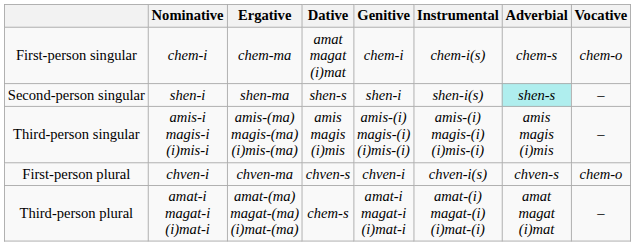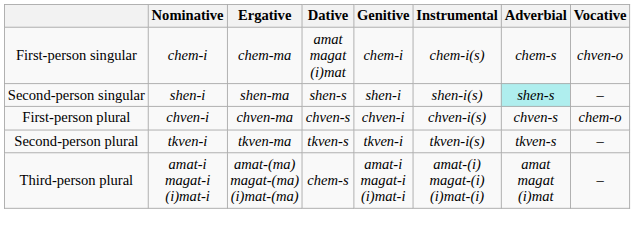 <table style="text-align: center" class="wikitable">
 <tr>
 <th> </th>
 <th>Nominative</th>
 <th>Ergative</th>
 <th>Dative</th>
 <th>Genitive</th>
 <th>Instrumental</th>
 <th>Adverbial</th>
 <th>Vocative</th>
 </tr>
 <tr>
 <td>First-person singular</td>
 <td><em>chem-i</em></td>
 <td><em>chem-ma</em></td>
 <td><em>amat</em><br><em>magat</em><br><em>(i)mat</em></td>
 <td><em>chem-i</em></td>
 <td><em>chem-i(s)</em></td>
 <td><em>chem-s</em></td>
-<td><em>chem-o</em></td>
+<td><em>chven-o</em></td>
 </tr>
 <tr>
 <td>Second-person singular</td>
 <td><em>shen-i</em></td>
 <td><em>shen-ma</em></td>
 <td><em>shen-s</em></td>
 <td><em>shen-i</em></td>
 <td><em>shen-i(s)</em></td>
 <td style="background: paleturquoise;"><em>shen-s</em></td>
-<td>–</td>
-</tr>
-<tr>
-<td>Third-person singular</td>
-<td><em>amis-i</em><br><em>magis-i</em><br><em>(i)mis-i</em></td>
-<td><em>amis-(ma)</em><br><em>magis-(ma)</em><br><em>(i)mis-(ma)</em></td>
-<td><em>amis</em><br><em>magis</em><br><em>(i)mis</em></td>
-<td><em>amis-(i)</em><br><em>magis-(i)</em><br><em>(i)mis-(i)</em></td>
-<td><em>amis-(i)</em><br><em>magis-(i)</em><br><em>(i)mis-(i)</em></td>
-<td><em>amis</em><br><em>magis</em><br><em>(i)mis</em></td>
 <td>–</td>
 </tr>
 <tr>
 <td>First-person plural</td>
 <td><em>chven-i</em></td>
 <td><em>chven-ma</em></td>
 <td><em>chven-s</em></td>
 <td><em>chven-i</em></td>
 <td><em>chven-i(s)</em></td>
 <td><em>chven-s</em></td>
 <td><em>chem-o</em></td>
 </tr>
 <tr>
+<td>Second-person plural</td>
+<td><em>tkven-i</em></td>
+<td><em>tkven-ma</em></td>
+<td><em>tkven-s</em></td>
+<td><em>tkven-i</em></td>
+<td><em>tkven-i(s)</em></td>
+<td><em>tkven-s</em></td>
+<td>–</td>
+</tr>
+<tr>
 <td>Third-person plural</td>
 <td><em>amat-i</em><br><em>magat-i</em><br><em>(i)mat-i</em></td>
 <td><em>amat-(ma)</em><br><em>magat-(ma)</em><br><em>(i)mat-(ma)</em></td>
 <td><em>chem-s</em></td>
 <td><em>amat-i</em><br><em>magat-i</em><br><em>(i)mat-i</em></td>
 <td><em>amat-(i)</em><br><em>magat-(i)</em><br><em>(i)mat-(i)</em></td>
 <td><em>amat</em><br><em>magat</em><br><em>(i)mat</em></td>
 <td>–</td>
 </tr>
 </table>
